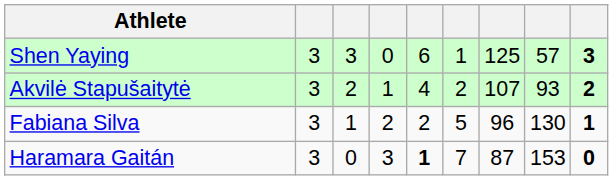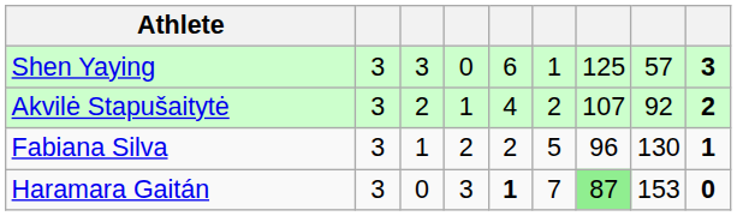 <table class=wikitable style="text-align:center">
 <tr>
 <th width=210>Athlete</th>
 <th width=20></th>
 <th width=20></th>
 <th width=20></th>
 <th width=20></th>
 <th width=20></th>
 <th width=20></th>
 <th width=20></th>
 <th width=20></th>
 </tr>
 <tr bgcolor=ccffcc>
 <td style="text-align:left"> <a href='#'>Shen Yaying</a></td>
 <td>3</td>
 <td>3</td>
 <td>0</td>
 <td>6</td>
 <td>1</td>
 <td>125</td>
 <td>57</td>
 <td><strong>3</strong></td>
 </tr>
 <tr bgcolor=ccffcc>
 <td style="text-align:left"> <a href='#'>Akvilė Stapušaitytė</a></td>
 <td>3</td>
 <td>2</td>
 <td>1</td>
 <td>4</td>
 <td>2</td>
 <td>107</td>
-<td>93</td>
+<td>92</td>
 <td><strong>2</strong></td>
 </tr>
 <tr>
 <td style="text-align:left"> <a href='#'>Fabiana Silva</a></td>
 <td>3</td>
 <td>1</td>
 <td>2</td>
 <td>2</td>
 <td>5</td>
 <td>96</td>
 <td>130</td>
 <td><strong>1</strong></td>
 </tr>
 <tr>
 <td style="text-align:left"> <a href='#'>Haramara Gaitán</a></td>
 <td>3</td>
 <td>0</td>
 <td>3</td>
 <td><strong>1</strong></td>
 <td>7</td>
-<td>87</td>
+<td style="background: lightgreen;">87</td>
 <td>153</td>
 <td><strong>0</strong></td>
 </tr>
 </table>
